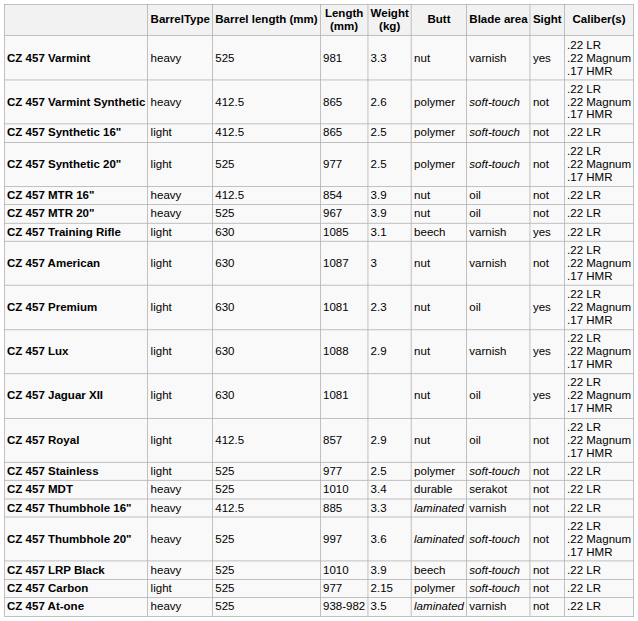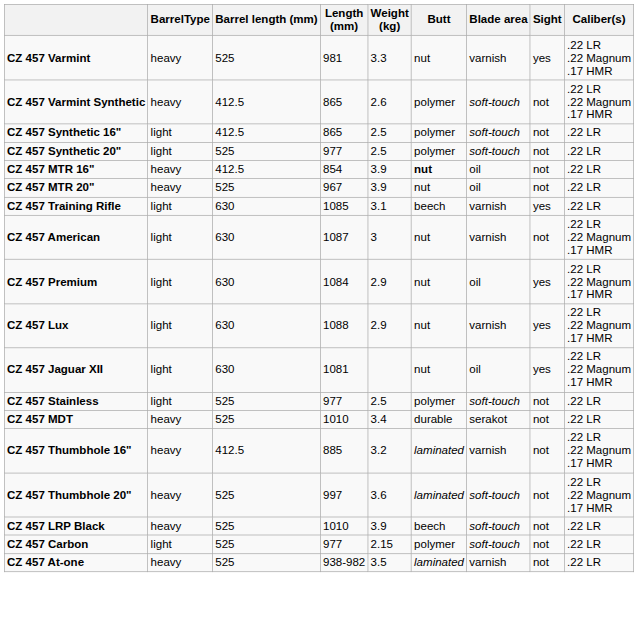 <table class="wikitable sortable">
 <tr>
 <th></th>
 <th>BarrelType</th>
 <th>Barrel length (mm)</th>
 <th>Length<br>(mm)</th>
 <th>Weight<br>(kg)</th>
 <th>Butt</th>
 <th>Blade area</th>
 <th>Sight</th>
 <th>Caliber(s)</th>
 </tr>
 <tr>
 <td><strong>CZ 457 Varmint</strong></td>
 <td>heavy</td>
 <td>525</td>
 <td>981</td>
 <td>3.3</td>
 <td>nut</td>
 <td>varnish</td>
 <td>yes</td>
 <td>.22 LR<br>.22 Magnum<br>.17 HMR</td>
 </tr>
 <tr>
 <td><strong>CZ 457 Varmint Synthetic</strong></td>
 <td>heavy</td>
 <td>412.5</td>
 <td>865</td>
 <td>2.6</td>
 <td>polymer</td>
 <td><em>soft-touch</em></td>
 <td>not</td>
 <td>.22 LR<br>.22 Magnum<br>.17 HMR</td>
 </tr>
 <tr>
 <td><strong>CZ 457 Synthetic 16"</strong></td>
 <td>light</td>
 <td>412.5</td>
 <td>865</td>
 <td>2.5</td>
 <td>polymer</td>
 <td><em>soft-touch</em></td>
 <td>not</td>
 <td>.22 LR</td>
 </tr>
 <tr>
 <td><strong>CZ 457 Synthetic 20"</strong></td>
 <td>light</td>
 <td>525</td>
 <td>977</td>
 <td>2.5</td>
 <td>polymer</td>
 <td><em>soft-touch</em></td>
 <td>not</td>
-<td>.22 LR<br>.22 Magnum<br>.17 HMR</td>
+<td>.22 LR</td>
 </tr>
 <tr>
 <td><strong>CZ 457 MTR 16"</strong></td>
 <td>heavy</td>
 <td>412.5</td>
 <td>854</td>
 <td>3.9</td>
-<td>nut</td>
+<td><strong>nut</strong></td>
 <td>oil</td>
 <td>not</td>
 <td>.22 LR</td>
 </tr>
 <tr>
 <td><strong>CZ 457 MTR 20"</strong></td>
 <td>heavy</td>
 <td>525</td>
 <td>967</td>
 <td>3.9</td>
 <td>nut</td>
 <td>oil</td>
 <td>not</td>
 <td>.22 LR</td>
 </tr>
 <tr>
 <td><strong>CZ 457 Training Rifle</strong></td>
 <td>light</td>
 <td>630</td>
 <td>1085</td>
 <td>3.1</td>
 <td>beech</td>
 <td>varnish</td>
 <td>yes</td>
 <td>.22 LR</td>
 </tr>
 <tr>
 <td><strong>CZ 457 American</strong></td>
 <td>light</td>
 <td>630</td>
 <td>1087</td>
 <td>3</td>
 <td>nut</td>
 <td>varnish</td>
 <td>not</td>
 <td>.22 LR<br>.22 Magnum<br>.17 HMR</td>
 </tr>
 <tr>
 <td><strong>CZ 457 Premium</strong></td>
 <td>light</td>
 <td>630</td>
-<td>1081</td>
-<td>2.3</td>
+<td>1084</td>
+<td>2.9</td>
 <td>nut</td>
 <td>oil</td>
 <td>yes</td>
 <td>.22 LR<br>.22 Magnum<br>.17 HMR</td>
 </tr>
 <tr>
 <td><strong>CZ 457 Lux</strong></td>
 <td>light</td>
 <td>630</td>
 <td>1088</td>
 <td>2.9</td>
 <td>nut</td>
 <td>varnish</td>
 <td>yes</td>
 <td>.22 LR<br>.22 Magnum<br>.17 HMR</td>
 </tr>
 <tr>
 <td><strong>CZ 457 Jaguar XII</strong></td>
 <td>light</td>
 <td>630</td>
 <td>1081</td>
 <td></td>
 <td>nut</td>
 <td>oil</td>
 <td>yes</td>
-<td>.22 LR<br>.22 Magnum<br>.17 HMR</td>
-</tr>
-<tr>
-<td><strong>CZ 457 Royal</strong></td>
-<td>light</td>
-<td>412.5</td>
-<td>857</td>
-<td>2.9</td>
-<td>nut</td>
-<td>oil</td>
-<td>not</td>
 <td>.22 LR<br>.22 Magnum<br>.17 HMR</td>
 </tr>
 <tr>
 <td><strong>CZ 457 Stainless</strong></td>
 <td>light</td>
 <td>525</td>
 <td>977</td>
 <td>2.5</td>
 <td>polymer</td>
 <td><em>soft-touch</em></td>
 <td>not</td>
 <td>.22 LR</td>
 </tr>
 <tr>
 <td><strong>CZ 457 MDT</strong></td>
 <td>heavy</td>
 <td>525</td>
 <td>1010</td>
 <td>3.4</td>
 <td>durable</td>
 <td>serakot</td>
 <td>not</td>
 <td>.22 LR</td>
 </tr>
 <tr>
 <td><strong>CZ 457 Thumbhole 16"</strong></td>
 <td>heavy</td>
 <td>412.5</td>
 <td>885</td>
-<td>3.3</td>
+<td>3.2</td>
 <td><em>laminated</em></td>
 <td>varnish</td>
 <td>not</td>
-<td>.22 LR</td>
+<td>.22 LR<br>.22 Magnum<br>.17 HMR</td>
 </tr>
 <tr>
 <td><strong>CZ 457 Thumbhole 20"</strong></td>
 <td>heavy</td>
 <td>525</td>
 <td>997</td>
 <td>3.6</td>
 <td><em>laminated</em></td>
 <td><em>soft-touch</em></td>
 <td>not</td>
 <td>.22 LR<br>.22 Magnum<br>.17 HMR</td>
 </tr>
 <tr>
 <td><strong>CZ 457 LRP Black</strong></td>
 <td>heavy</td>
 <td>525</td>
 <td>1010</td>
 <td>3.9</td>
 <td>beech</td>
 <td><em>soft-touch</em></td>
 <td>not</td>
 <td>.22 LR</td>
 </tr>
 <tr>
 <td><strong>CZ 457 Carbon</strong></td>
 <td>light</td>
 <td>525</td>
 <td>977</td>
 <td>2.15</td>
 <td>polymer</td>
 <td><em>soft-touch</em></td>
 <td>not</td>
 <td>.22 LR</td>
 </tr>
 <tr>
 <td><strong>CZ 457 At-one</strong></td>
 <td>heavy</td>
 <td>525</td>
 <td>938-982</td>
 <td>3.5</td>
 <td><em>laminated</em></td>
 <td>varnish</td>
 <td>not</td>
 <td>.22 LR</td>
 </tr>
 </table>
